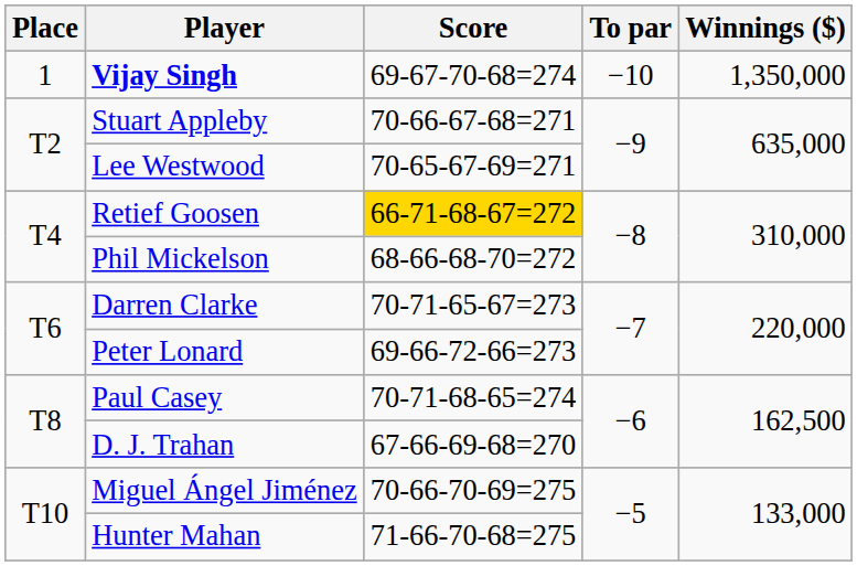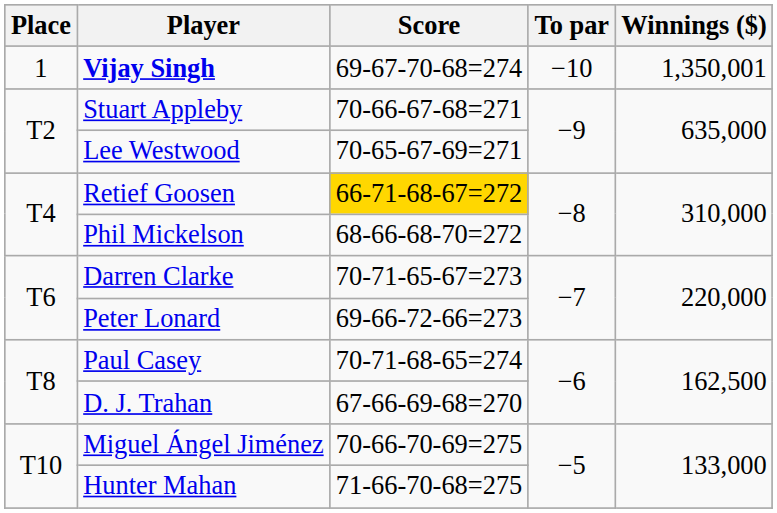 <table class="wikitable">
 <tr>
 <th>Place</th>
 <th>Player</th>
 <th>Score</th>
 <th>To par</th>
 <th>Winnings ($)</th>
 </tr>
 <tr>
 <td align="center">1</td>
 <td> <strong><a href='#'>Vijay Singh</a></strong></td>
 <td>69-67-70-68=274</td>
 <td align=center>−10</td>
-<td align="right">1,350,000</td>
+<td align="right">1,350,001</td>
 </tr>
 <tr>
 <td rowspan="2" align="center">T2</td>
 <td> <a href='#'>Stuart Appleby</a></td>
 <td>70-66-67-68=271</td>
 <td rowspan="2" align=center>−9</td>
 <td rowspan="2" align="right">635,000</td>
 </tr>
 <tr>
 <td> <a href='#'>Lee Westwood</a></td>
 <td>70-65-67-69=271</td>
 </tr>
 <tr>
 <td rowspan="2" align="center">T4</td>
 <td> <a href='#'>Retief Goosen</a></td>
 <td style="background: gold;">66-71-68-67=272</td>
 <td rowspan="2" align=center>−8</td>
 <td rowspan="2" align="right">310,000</td>
 </tr>
 <tr>
 <td> <a href='#'>Phil Mickelson</a></td>
 <td>68-66-68-70=272</td>
 </tr>
 <tr>
 <td rowspan="2" align="center">T6</td>
 <td> <a href='#'>Darren Clarke</a></td>
 <td>70-71-65-67=273</td>
 <td rowspan="2" align=center>−7</td>
 <td rowspan="2" align="right">220,000</td>
 </tr>
 <tr>
 <td> <a href='#'>Peter Lonard</a></td>
 <td>69-66-72-66=273</td>
 </tr>
 <tr>
 <td rowspan="2" align="center">T8</td>
 <td> <a href='#'>Paul Casey</a></td>
 <td>70-71-68-65=274</td>
 <td rowspan="2" align=center>−6</td>
 <td rowspan="2" align="right">162,500</td>
 </tr>
 <tr>
 <td> <a href='#'>D. J. Trahan</a></td>
 <td>67-66-69-68=270</td>
 </tr>
 <tr>
 <td rowspan="2" align="center">T10</td>
 <td> <a href='#'>Miguel Ángel Jiménez</a></td>
 <td>70-66-70-69=275</td>
 <td rowspan="2" align=center>−5</td>
 <td rowspan="2" align="right">133,000</td>
 </tr>
 <tr>
 <td> <a href='#'>Hunter Mahan</a></td>
 <td>71-66-70-68=275</td>
 </tr>
 </table>
